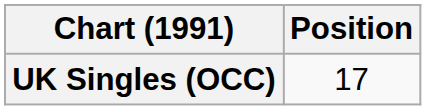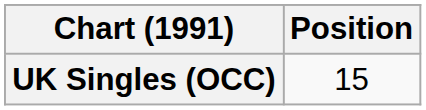 <table class="wikitable plainrowheaders" style="text-align:center">
 <tr>
 <th scope="col">Chart (1991)</th>
 <th scope="col">Position</th>
 </tr>
 <tr>
 <th scope="row">UK Singles (OCC)</th>
-<td>17</td>
+<td>15</td>
 </tr>
 </table>
